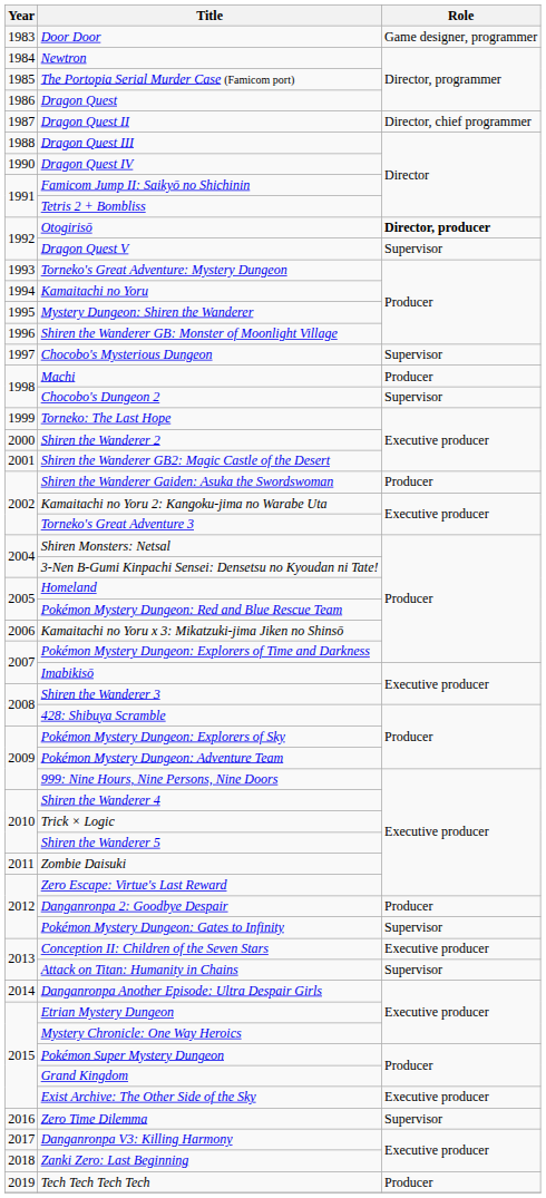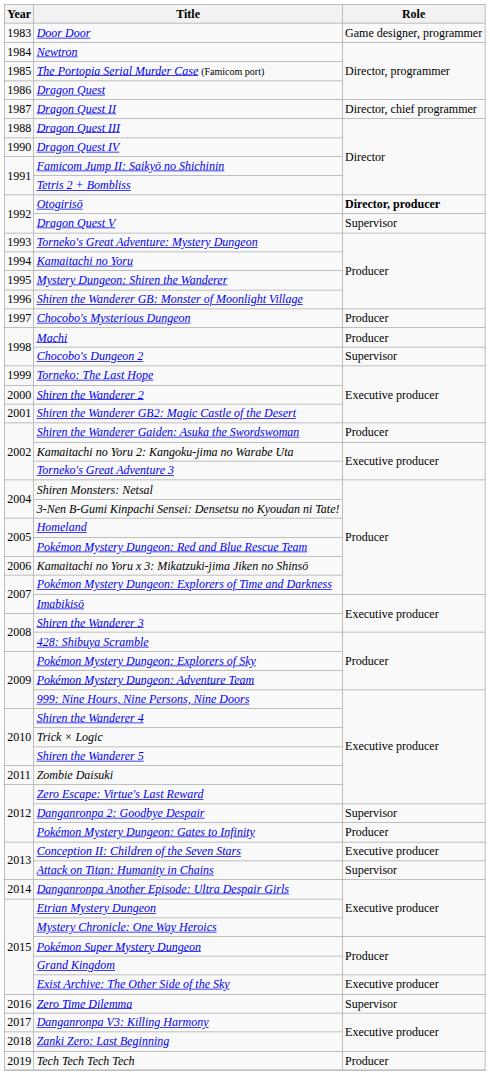 <table class="wikitable sortable" width="auto">
 <tr>
 <th scope="col">Year</th>
 <th scope="col">Title</th>
 <th scope="col">Role</th>
 </tr>
 <tr>
 <td rowspan="1">1983</td>
 <td><em><a href='#'>Door Door</a></em></td>
 <td>Game designer, programmer</td>
 </tr>
 <tr>
 <td rowspan="1">1984</td>
 <td><em><a href='#'>Newtron</a></em></td>
 <td rowspan="3">Director, programmer</td>
 </tr>
 <tr>
 <td>1985</td>
 <td><em><a href='#'>The Portopia Serial Murder Case</a></em> <small>(Famicom port)</small></td>
 </tr>
 <tr>
 <td>1986</td>
 <td><em><a href='#'>Dragon Quest</a></em></td>
 </tr>
 <tr>
 <td>1987</td>
 <td><em><a href='#'>Dragon Quest II</a></em></td>
 <td>Director, chief programmer</td>
 </tr>
 <tr>
 <td>1988</td>
 <td><em><a href='#'>Dragon Quest III</a></em></td>
 <td rowspan="4">Director</td>
 </tr>
 <tr>
 <td>1990</td>
 <td><em><a href='#'>Dragon Quest IV</a></em></td>
 </tr>
 <tr>
 <td rowspan="2">1991</td>
 <td><em><a href='#'>Famicom Jump II: Saikyō no Shichinin</a></em></td>
 </tr>
 <tr>
 <td><em><a href='#'>Tetris 2 + Bombliss</a></em></td>
 </tr>
 <tr>
 <td rowspan="2">1992</td>
 <td><em><a href='#'>Otogirisō</a></em></td>
 <td><strong>Director, producer</strong></td>
 </tr>
 <tr>
 <td><em><a href='#'>Dragon Quest V</a></em></td>
 <td>Supervisor</td>
 </tr>
 <tr>
 <td>1993</td>
 <td><em><a href='#'>Torneko's Great Adventure: Mystery Dungeon</a></em></td>
 <td rowspan="4">Producer</td>
 </tr>
 <tr>
 <td>1994</td>
 <td><em><a href='#'>Kamaitachi no Yoru</a></em></td>
 </tr>
 <tr>
 <td>1995</td>
 <td><em><a href='#'>Mystery Dungeon: Shiren the Wanderer</a></em></td>
 </tr>
 <tr>
 <td>1996</td>
 <td><em><a href='#'>Shiren the Wanderer GB: Monster of Moonlight Village</a></em></td>
 </tr>
 <tr>
 <td>1997</td>
 <td><em><a href='#'>Chocobo's Mysterious Dungeon</a></em></td>
-<td>Supervisor</td>
+<td>Producer</td>
 </tr>
 <tr>
 <td rowspan="2">1998</td>
 <td><em><a href='#'>Machi</a></em></td>
 <td>Producer</td>
 </tr>
 <tr>
 <td><em><a href='#'>Chocobo's Dungeon 2</a></em></td>
 <td>Supervisor</td>
 </tr>
 <tr>
 <td>1999</td>
 <td><em><a href='#'>Torneko: The Last Hope</a></em></td>
 <td rowspan="3">Executive producer</td>
 </tr>
 <tr>
 <td>2000</td>
 <td><em><a href='#'>Shiren the Wanderer 2</a></em></td>
 </tr>
 <tr>
 <td>2001</td>
 <td><em><a href='#'>Shiren the Wanderer GB2: Magic Castle of the Desert</a></em></td>
 </tr>
 <tr>
 <td rowspan="3">2002</td>
 <td><em><a href='#'>Shiren the Wanderer Gaiden: Asuka the Swordswoman</a></em></td>
 <td>Producer</td>
 </tr>
 <tr>
 <td><em>Kamaitachi no Yoru 2: Kangoku-jima no Warabe Uta</em></td>
 <td rowspan="2">Executive producer</td>
 </tr>
 <tr>
 <td><em><a href='#'>Torneko's Great Adventure 3</a></em></td>
 </tr>
 <tr>
 <td rowspan="2">2004</td>
 <td><em>Shiren Monsters: Netsal</em></td>
 <td rowspan="6">Producer</td>
 </tr>
 <tr>
 <td><em>3-Nen B-Gumi Kinpachi Sensei: Densetsu no Kyoudan ni Tate!</em></td>
 </tr>
 <tr>
 <td rowspan="2">2005</td>
 <td><em><a href='#'>Homeland</a></em></td>
 </tr>
 <tr>
 <td><em><a href='#'>Pokémon Mystery Dungeon: Red and Blue Rescue Team</a></em></td>
 </tr>
 <tr>
 <td>2006</td>
 <td><em>Kamaitachi no Yoru x 3: Mikatzuki-jima Jiken no Shinsō</em></td>
 </tr>
 <tr>
 <td rowspan="2">2007</td>
 <td><em><a href='#'>Pokémon Mystery Dungeon: Explorers of Time and Darkness</a></em></td>
 </tr>
 <tr>
 <td><em><a href='#'>Imabikisō</a></em></td>
 <td rowspan="2">Executive producer</td>
 </tr>
 <tr>
 <td rowspan="2">2008</td>
 <td><em><a href='#'>Shiren the Wanderer 3</a></em></td>
 </tr>
 <tr>
 <td><em><a href='#'>428: Shibuya Scramble</a></em></td>
 <td rowspan="3">Producer</td>
 </tr>
 <tr>
 <td rowspan="3">2009</td>
 <td><em><a href='#'>Pokémon Mystery Dungeon: Explorers of Sky</a></em></td>
 </tr>
 <tr>
 <td><em><a href='#'>Pokémon Mystery Dungeon: Adventure Team</a></em></td>
 </tr>
 <tr>
 <td><em><a href='#'>999: Nine Hours, Nine Persons, Nine Doors</a></em></td>
 <td rowspan="6">Executive producer</td>
 </tr>
 <tr>
 <td rowspan="3">2010</td>
 <td><em><a href='#'>Shiren the Wanderer 4</a></em></td>
 </tr>
 <tr>
 <td><em>Trick × Logic</em></td>
 </tr>
 <tr>
 <td><em><a href='#'>Shiren the Wanderer 5</a></em></td>
 </tr>
 <tr>
 <td>2011</td>
 <td><em>Zombie Daisuki</em></td>
 </tr>
 <tr>
 <td rowspan="3">2012</td>
 <td><em><a href='#'>Zero Escape: Virtue's Last Reward</a></em></td>
 </tr>
 <tr>
 <td><em><a href='#'>Danganronpa 2: Goodbye Despair</a></em></td>
-<td>Producer</td>
+<td>Supervisor</td>
 </tr>
 <tr>
 <td><em><a href='#'>Pokémon Mystery Dungeon: Gates to Infinity</a></em></td>
-<td>Supervisor</td>
+<td>Producer</td>
 </tr>
 <tr>
 <td rowspan="2">2013</td>
 <td><em><a href='#'>Conception II: Children of the Seven Stars</a></em></td>
 <td>Executive producer</td>
 </tr>
 <tr>
 <td><em><a href='#'>Attack on Titan: Humanity in Chains</a></em></td>
 <td>Supervisor</td>
 </tr>
 <tr>
 <td>2014</td>
 <td><em><a href='#'>Danganronpa Another Episode: Ultra Despair Girls</a></em></td>
 <td rowspan="3">Executive producer</td>
 </tr>
 <tr>
 <td rowspan="5">2015</td>
 <td><em><a href='#'>Etrian Mystery Dungeon</a></em></td>
 </tr>
 <tr>
 <td><em><a href='#'>Mystery Chronicle: One Way Heroics</a></em></td>
 </tr>
 <tr>
 <td><em><a href='#'>Pokémon Super Mystery Dungeon</a></em></td>
 <td rowspan="2">Producer</td>
 </tr>
 <tr>
 <td><em><a href='#'>Grand Kingdom</a></em></td>
 </tr>
 <tr>
 <td><em><a href='#'>Exist Archive: The Other Side of the Sky</a></em></td>
 <td>Executive producer</td>
 </tr>
 <tr>
 <td>2016</td>
 <td><em><a href='#'>Zero Time Dilemma</a></em></td>
 <td>Supervisor</td>
 </tr>
 <tr>
 <td>2017</td>
 <td><em><a href='#'>Danganronpa V3: Killing Harmony</a></em></td>
 <td rowspan="2">Executive producer</td>
 </tr>
 <tr>
 <td>2018</td>
 <td><em><a href='#'>Zanki Zero: Last Beginning</a></em></td>
 </tr>
 <tr>
 <td>2019</td>
 <td><em>Tech Tech Tech Tech</em></td>
 <td>Producer</td>
 </tr>
 <tr>
 </tr>
 </table>
